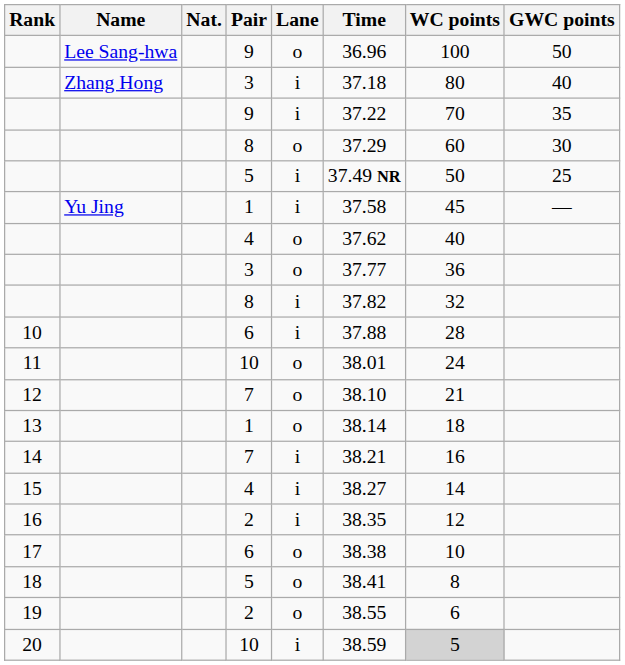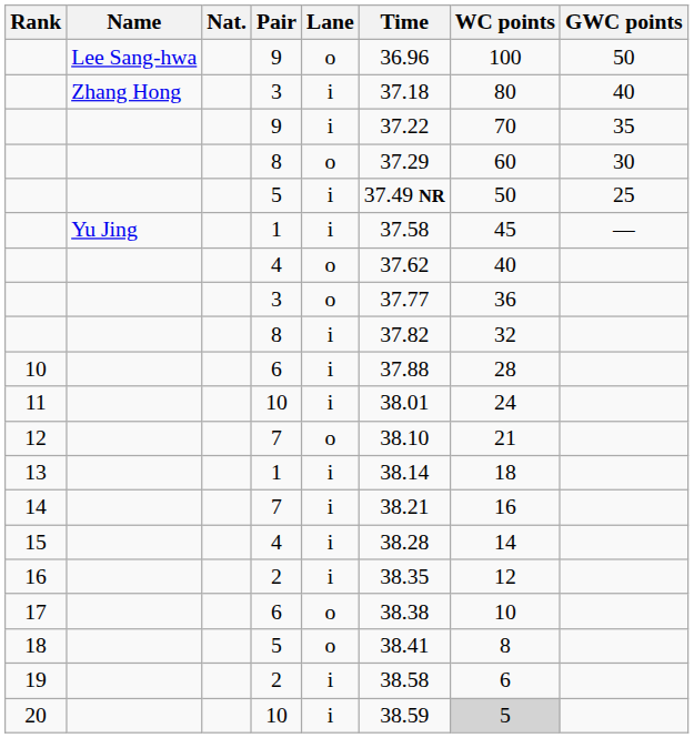 <table class="wikitable sortable" style="text-align:center">
 <tr>
 <th>Rank</th>
 <th>Name</th>
 <th>Nat.</th>
 <th>Pair</th>
 <th>Lane</th>
 <th>Time</th>
 <th>WC points</th>
 <th>GWC points</th>
 </tr>
 <tr>
 <td></td>
 <td align=left><a href='#'>Lee Sang-hwa</a></td>
 <td></td>
 <td>9</td>
 <td>o</td>
 <td>36.96</td>
 <td>100</td>
 <td>50</td>
 </tr>
 <tr>
 <td></td>
 <td align=left><a href='#'>Zhang Hong</a></td>
 <td></td>
 <td>3</td>
 <td>i</td>
 <td>37.18</td>
 <td>80</td>
 <td>40</td>
 </tr>
 <tr>
 <td></td>
 <td align=left></td>
 <td></td>
 <td>9</td>
 <td>i</td>
 <td>37.22</td>
 <td>70</td>
 <td>35</td>
 </tr>
 <tr>
 <td></td>
 <td align=left></td>
 <td></td>
 <td>8</td>
 <td>o</td>
 <td>37.29</td>
 <td>60</td>
 <td>30</td>
 </tr>
 <tr>
 <td></td>
 <td align=left></td>
 <td></td>
 <td>5</td>
 <td>i</td>
 <td>37.49 <strong><small>NR</small></strong></td>
 <td>50</td>
 <td>25</td>
 </tr>
 <tr>
 <td></td>
 <td align=left><a href='#'>Yu Jing</a></td>
 <td></td>
 <td>1</td>
 <td>i</td>
 <td>37.58</td>
 <td>45</td>
 <td>—</td>
 </tr>
 <tr>
 <td></td>
 <td align=left></td>
 <td></td>
 <td>4</td>
 <td>o</td>
 <td>37.62</td>
 <td>40</td>
 <td></td>
 </tr>
 <tr>
 <td></td>
 <td align=left></td>
 <td></td>
 <td>3</td>
 <td>o</td>
 <td>37.77</td>
 <td>36</td>
 <td></td>
 </tr>
 <tr>
 <td></td>
 <td align=left></td>
 <td></td>
 <td>8</td>
 <td>i</td>
 <td>37.82</td>
 <td>32</td>
 <td></td>
 </tr>
 <tr>
 <td>10</td>
 <td align=left></td>
 <td></td>
 <td>6</td>
 <td>i</td>
 <td>37.88</td>
 <td>28</td>
 <td></td>
 </tr>
 <tr>
 <td>11</td>
 <td align=left></td>
 <td></td>
 <td>10</td>
-<td>o</td>
+<td>i</td>
 <td>38.01</td>
 <td>24</td>
 <td></td>
 </tr>
 <tr>
 <td>12</td>
 <td align=left></td>
 <td></td>
 <td>7</td>
 <td>o</td>
 <td>38.10</td>
 <td>21</td>
 <td></td>
 </tr>
 <tr>
 <td>13</td>
 <td align=left></td>
 <td></td>
 <td>1</td>
-<td>o</td>
+<td>i</td>
 <td>38.14</td>
 <td>18</td>
 <td></td>
 </tr>
 <tr>
 <td>14</td>
 <td align=left></td>
 <td></td>
 <td>7</td>
 <td>i</td>
 <td>38.21</td>
 <td>16</td>
 <td></td>
 </tr>
 <tr>
 <td>15</td>
 <td align=left></td>
 <td></td>
 <td>4</td>
 <td>i</td>
-<td>38.27</td>
+<td>38.28</td>
 <td>14</td>
 <td></td>
 </tr>
 <tr>
 <td>16</td>
 <td align=left></td>
 <td></td>
 <td>2</td>
 <td>i</td>
 <td>38.35</td>
 <td>12</td>
 <td></td>
 </tr>
 <tr>
 <td>17</td>
 <td align=left></td>
 <td></td>
 <td>6</td>
 <td>o</td>
 <td>38.38</td>
 <td>10</td>
 <td></td>
 </tr>
 <tr>
 <td>18</td>
 <td align=left></td>
 <td></td>
 <td>5</td>
 <td>o</td>
 <td>38.41</td>
 <td>8</td>
 <td></td>
 </tr>
 <tr>
 <td>19</td>
 <td align=left></td>
 <td></td>
 <td>2</td>
-<td>o</td>
-<td>38.55</td>
+<td>i</td>
+<td>38.58</td>
 <td>6</td>
 <td></td>
 </tr>
 <tr>
 <td>20</td>
 <td align=left></td>
 <td></td>
 <td>10</td>
 <td>i</td>
 <td>38.59</td>
 <td style="background: lightgrey;">5</td>
 <td></td>
 </tr>
 </table>
